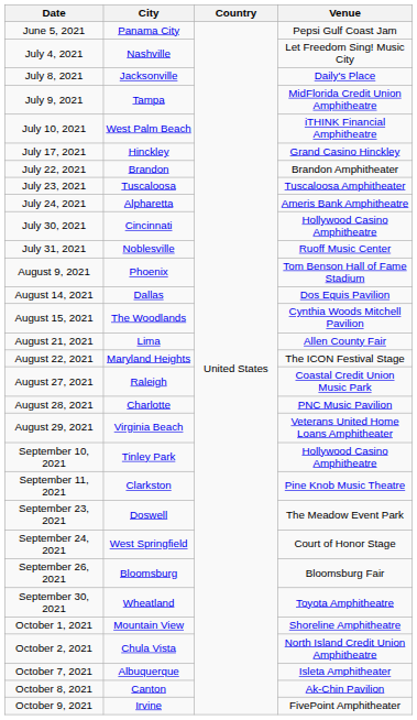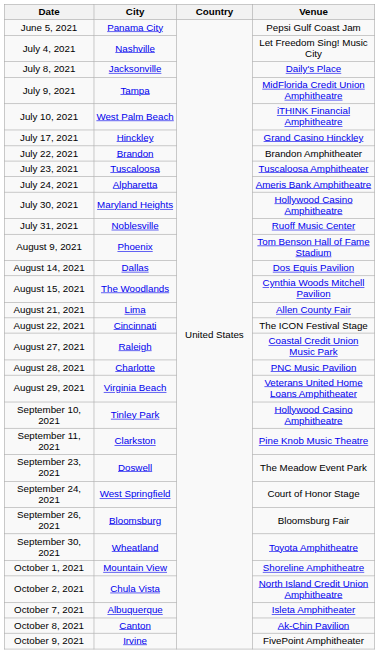 <table class="wikitable" style="text-align:center">
 <tr>
 <th width="175">Date</th>
 <th width="150">City</th>
 <th width="150">Country</th>
 <th width="250">Venue</th>
 </tr>
 <tr>
 <td>June 5, 2021</td>
 <td><a href='#'>Panama City</a></td>
 <td rowspan="30">United States</td>
 <td>Pepsi Gulf Coast Jam</td>
 </tr>
 <tr>
 <td>July 4, 2021</td>
 <td><a href='#'>Nashville</a></td>
 <td>Let Freedom Sing! Music City</td>
 </tr>
 <tr>
 <td>July 8, 2021</td>
 <td><a href='#'>Jacksonville</a></td>
 <td><a href='#'>Daily's Place</a></td>
 </tr>
 <tr>
 <td>July 9, 2021</td>
 <td><a href='#'>Tampa</a></td>
 <td><a href='#'>MidFlorida Credit Union Amphitheatre</a></td>
 </tr>
 <tr>
 <td>July 10, 2021</td>
 <td><a href='#'>West Palm Beach</a></td>
 <td><a href='#'>iTHINK Financial Amphitheatre</a></td>
 </tr>
 <tr>
 <td>July 17, 2021</td>
 <td><a href='#'>Hinckley</a></td>
 <td><a href='#'>Grand Casino Hinckley</a></td>
 </tr>
 <tr>
 <td>July 22, 2021</td>
 <td><a href='#'>Brandon</a></td>
 <td>Brandon Amphitheater</td>
 </tr>
 <tr>
 <td>July 23, 2021</td>
 <td><a href='#'>Tuscaloosa</a></td>
 <td><a href='#'>Tuscaloosa Amphitheater</a></td>
 </tr>
 <tr>
 <td>July 24, 2021</td>
 <td><a href='#'>Alpharetta</a></td>
 <td><a href='#'>Ameris Bank Amphitheatre</a></td>
 </tr>
 <tr>
 <td>July 30, 2021</td>
-<td><a href='#'>Cincinnati</a></td>
+<td><a href='#'>Maryland Heights</a></td>
 <td><a href='#'>Hollywood Casino Amphitheatre</a></td>
 </tr>
 <tr>
 <td>July 31, 2021</td>
 <td><a href='#'>Noblesville</a></td>
 <td><a href='#'>Ruoff Music Center</a></td>
 </tr>
 <tr>
 <td>August 9, 2021</td>
 <td><a href='#'>Phoenix</a></td>
 <td><a href='#'>Tom Benson Hall of Fame Stadium</a></td>
 </tr>
 <tr>
 <td>August 14, 2021</td>
 <td><a href='#'>Dallas</a></td>
 <td><a href='#'>Dos Equis Pavilion</a></td>
 </tr>
 <tr>
 <td>August 15, 2021</td>
 <td><a href='#'>The Woodlands</a></td>
 <td><a href='#'>Cynthia Woods Mitchell Pavilion</a></td>
 </tr>
 <tr>
 <td>August 21, 2021</td>
 <td><a href='#'>Lima</a></td>
 <td><a href='#'>Allen County Fair</a></td>
 </tr>
 <tr>
 <td>August 22, 2021</td>
-<td><a href='#'>Maryland Heights</a></td>
+<td><a href='#'>Cincinnati</a></td>
 <td>The ICON Festival Stage</td>
 </tr>
 <tr>
 <td>August 27, 2021</td>
 <td><a href='#'>Raleigh</a></td>
 <td><a href='#'>Coastal Credit Union Music Park</a></td>
 </tr>
 <tr>
 <td>August 28, 2021</td>
 <td><a href='#'>Charlotte</a></td>
 <td><a href='#'>PNC Music Pavilion</a></td>
 </tr>
 <tr>
 <td>August 29, 2021</td>
 <td><a href='#'>Virginia Beach</a></td>
 <td><a href='#'>Veterans United Home Loans Amphitheater</a></td>
 </tr>
 <tr>
 <td>September 10, 2021</td>
 <td><a href='#'>Tinley Park</a></td>
 <td><a href='#'>Hollywood Casino Amphitheatre</a></td>
 </tr>
 <tr>
 <td>September 11, 2021</td>
 <td><a href='#'>Clarkston</a></td>
 <td><a href='#'>Pine Knob Music Theatre</a></td>
 </tr>
 <tr>
 <td>September 23, 2021</td>
 <td><a href='#'>Doswell</a></td>
 <td>The Meadow Event Park</td>
 </tr>
 <tr>
 <td>September 24, 2021</td>
 <td><a href='#'>West Springfield</a></td>
 <td>Court of Honor Stage</td>
 </tr>
 <tr>
 <td>September 26, 2021</td>
 <td><a href='#'>Bloomsburg</a></td>
 <td>Bloomsburg Fair</td>
 </tr>
 <tr>
 <td>September 30, 2021</td>
 <td><a href='#'>Wheatland</a></td>
 <td><a href='#'>Toyota Amphitheatre</a></td>
 </tr>
 <tr>
 <td>October 1, 2021</td>
 <td><a href='#'>Mountain View</a></td>
 <td><a href='#'>Shoreline Amphitheatre</a></td>
 </tr>
 <tr>
 <td>October 2, 2021</td>
 <td><a href='#'>Chula Vista</a></td>
 <td><a href='#'>North Island Credit Union Amphitheatre</a></td>
 </tr>
 <tr>
 <td>October 7, 2021</td>
 <td><a href='#'>Albuquerque</a></td>
 <td><a href='#'>Isleta Amphitheater</a></td>
 </tr>
 <tr>
 <td>October 8, 2021</td>
 <td><a href='#'>Canton</a></td>
 <td><a href='#'>Ak-Chin Pavilion</a></td>
 </tr>
 <tr>
 <td>October 9, 2021</td>
 <td><a href='#'>Irvine</a></td>
 <td>FivePoint Amphitheater</td>
 </tr>
 </table>
